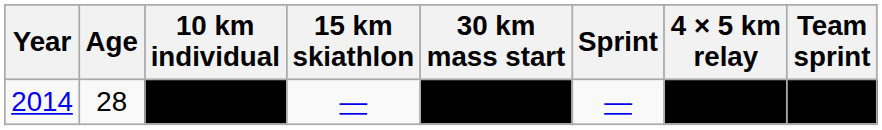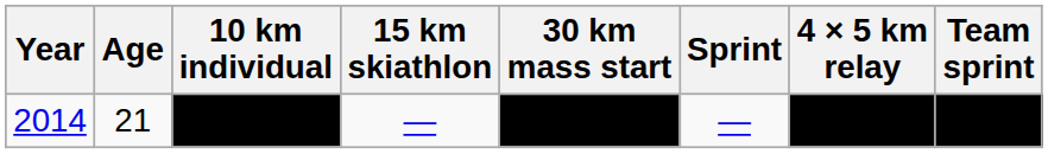 <table class="wikitable" style="text-align: center;">
 <tr>
 <th scope="col">Year</th>
 <th scope="col">Age</th>
 <th scope="col">10 km<br>individual</th>
 <th scope="col">15 km<br>skiathlon</th>
 <th scope="col">30 km<br>mass start</th>
 <th scope="col">Sprint</th>
 <th scope="col">4 × 5 km<br>relay</th>
 <th scope="col">Team<br>sprint</th>
 </tr>
 <tr>
 <td><a href='#'>2014</a></td>
-<td>28</td>
+<td>21</td>
 <td style="background:#000; color:#fff;"><a href='#'><span></span></a></td>
 <td><a href='#'>—</a></td>
 <td style="background:#000; color:#fff;"><a href='#'><span></span></a></td>
 <td><a href='#'>—</a></td>
 <td style="background:#000; color:#fff;"><a href='#'><span></span></a></td>
 <td style="background:#000; color:#fff;"><a href='#'><span></span></a></td>
 </tr>
 </table>
